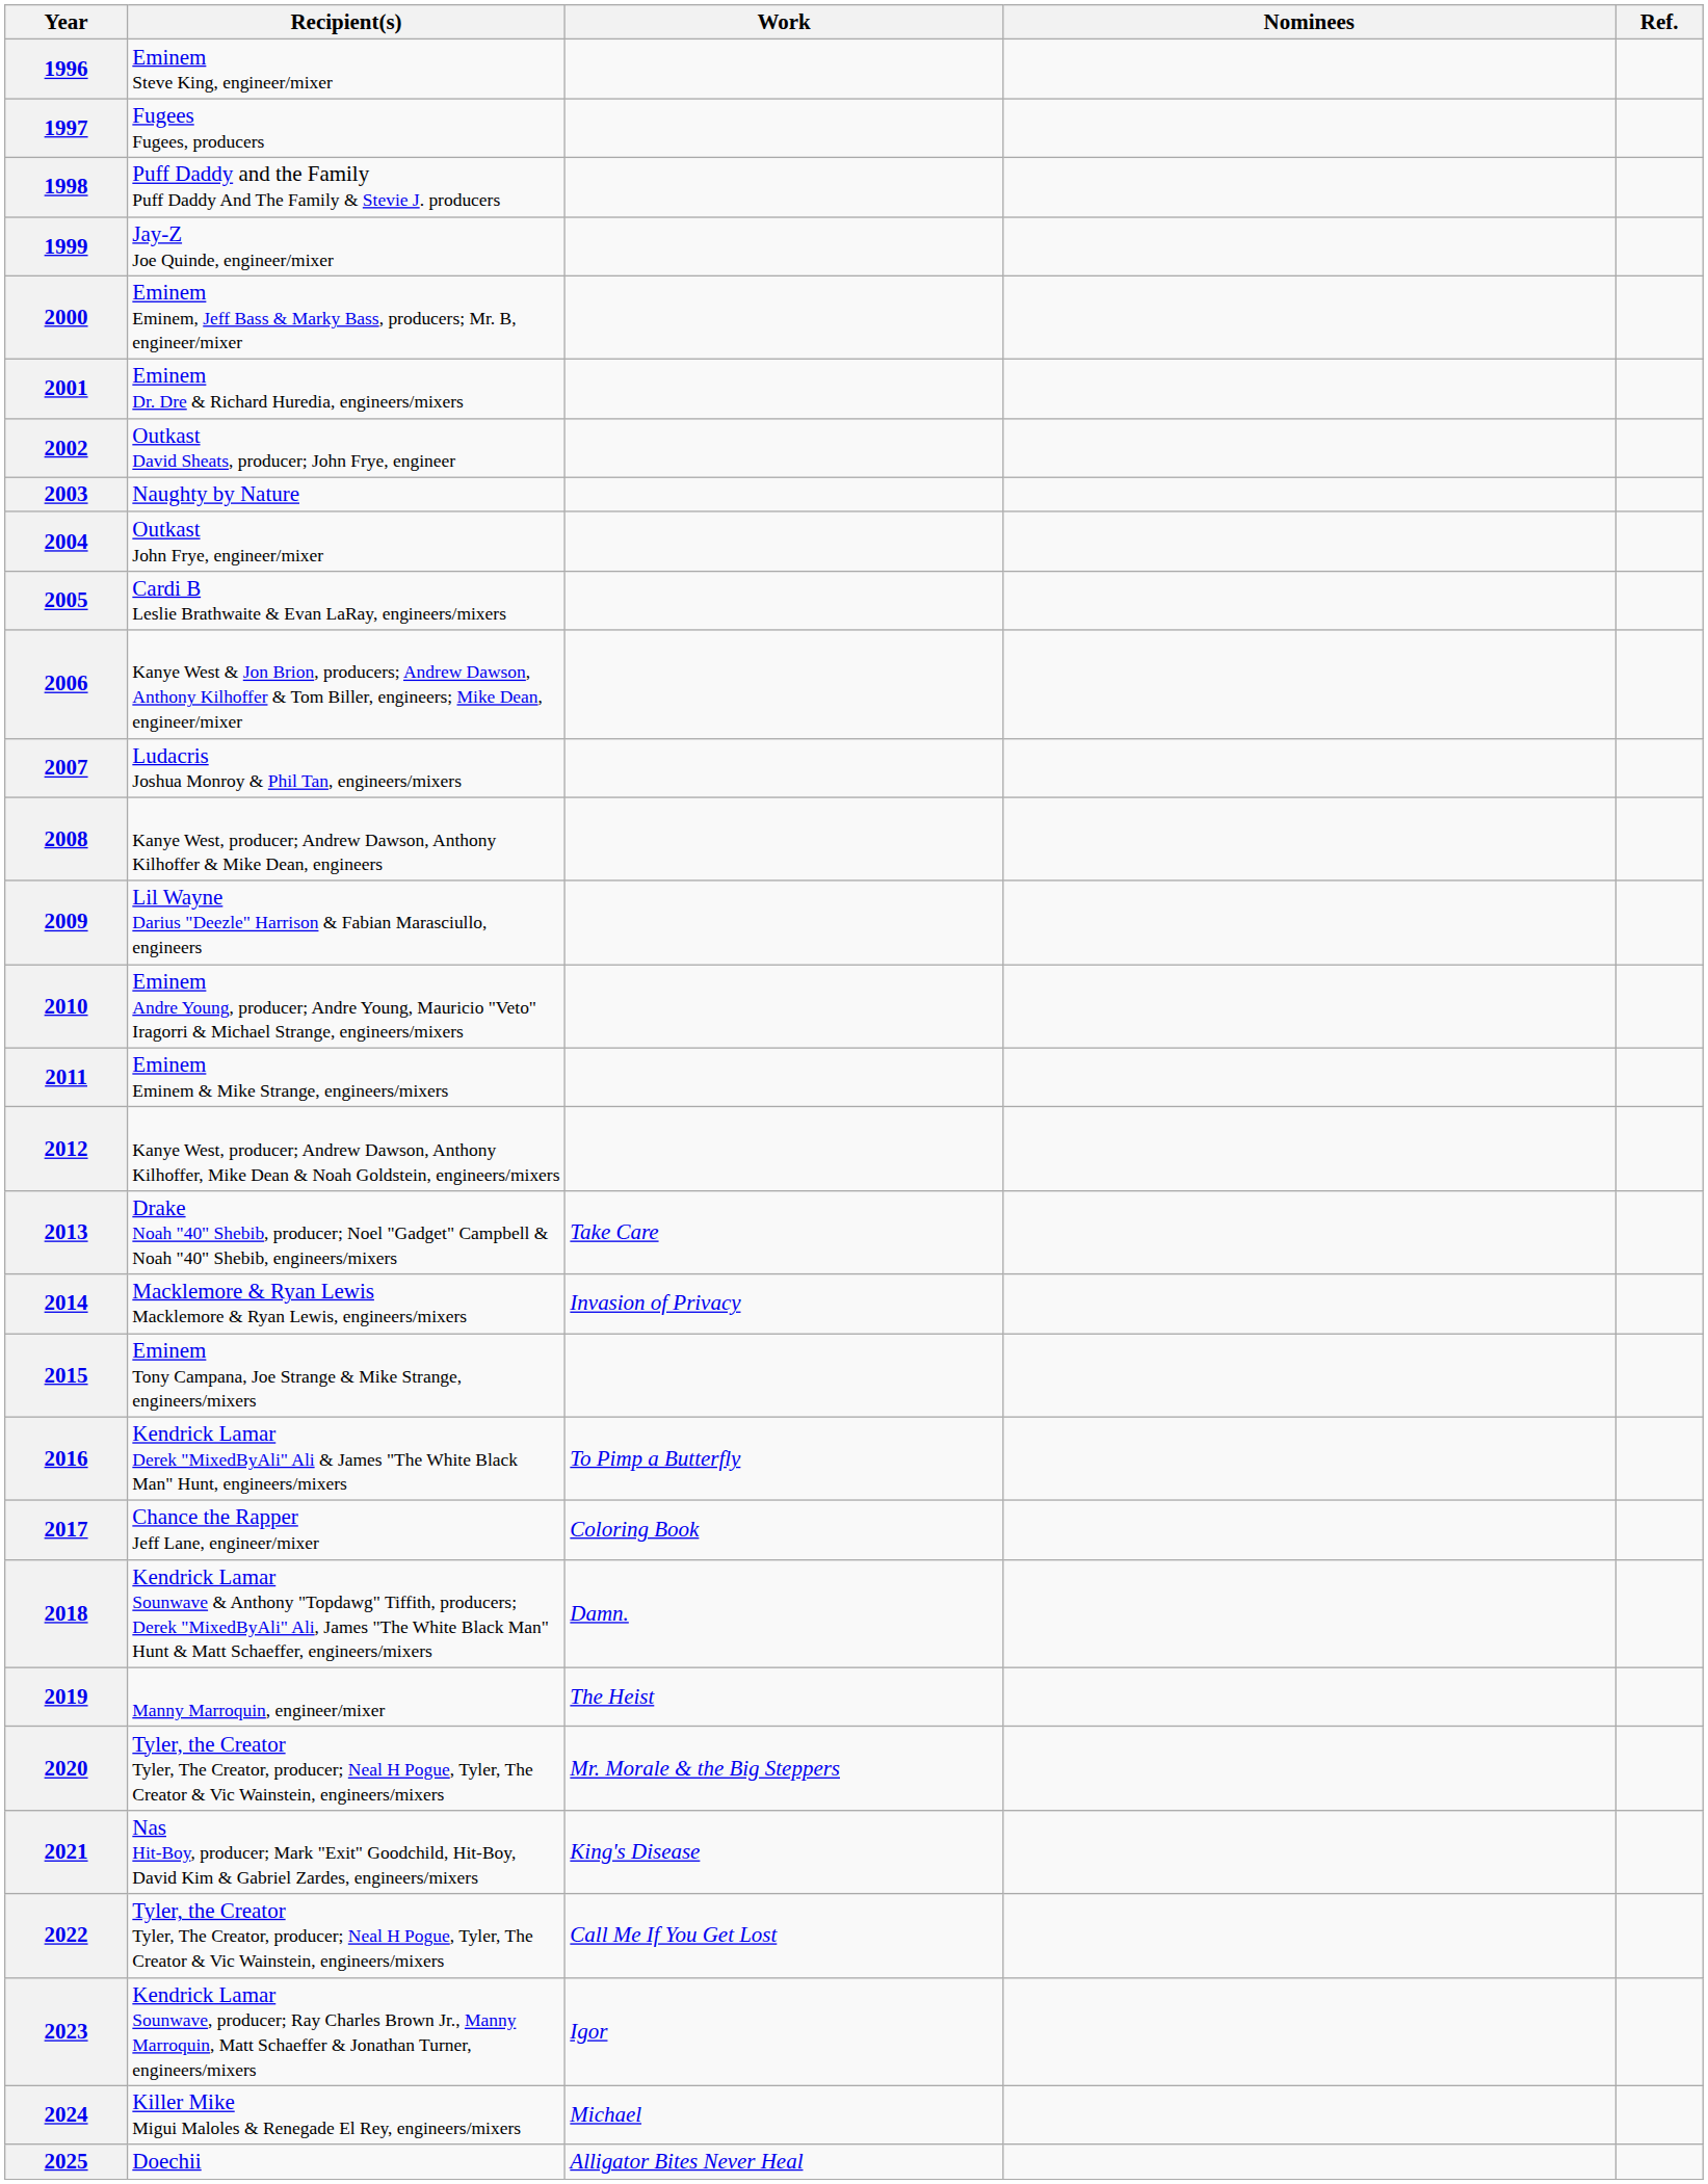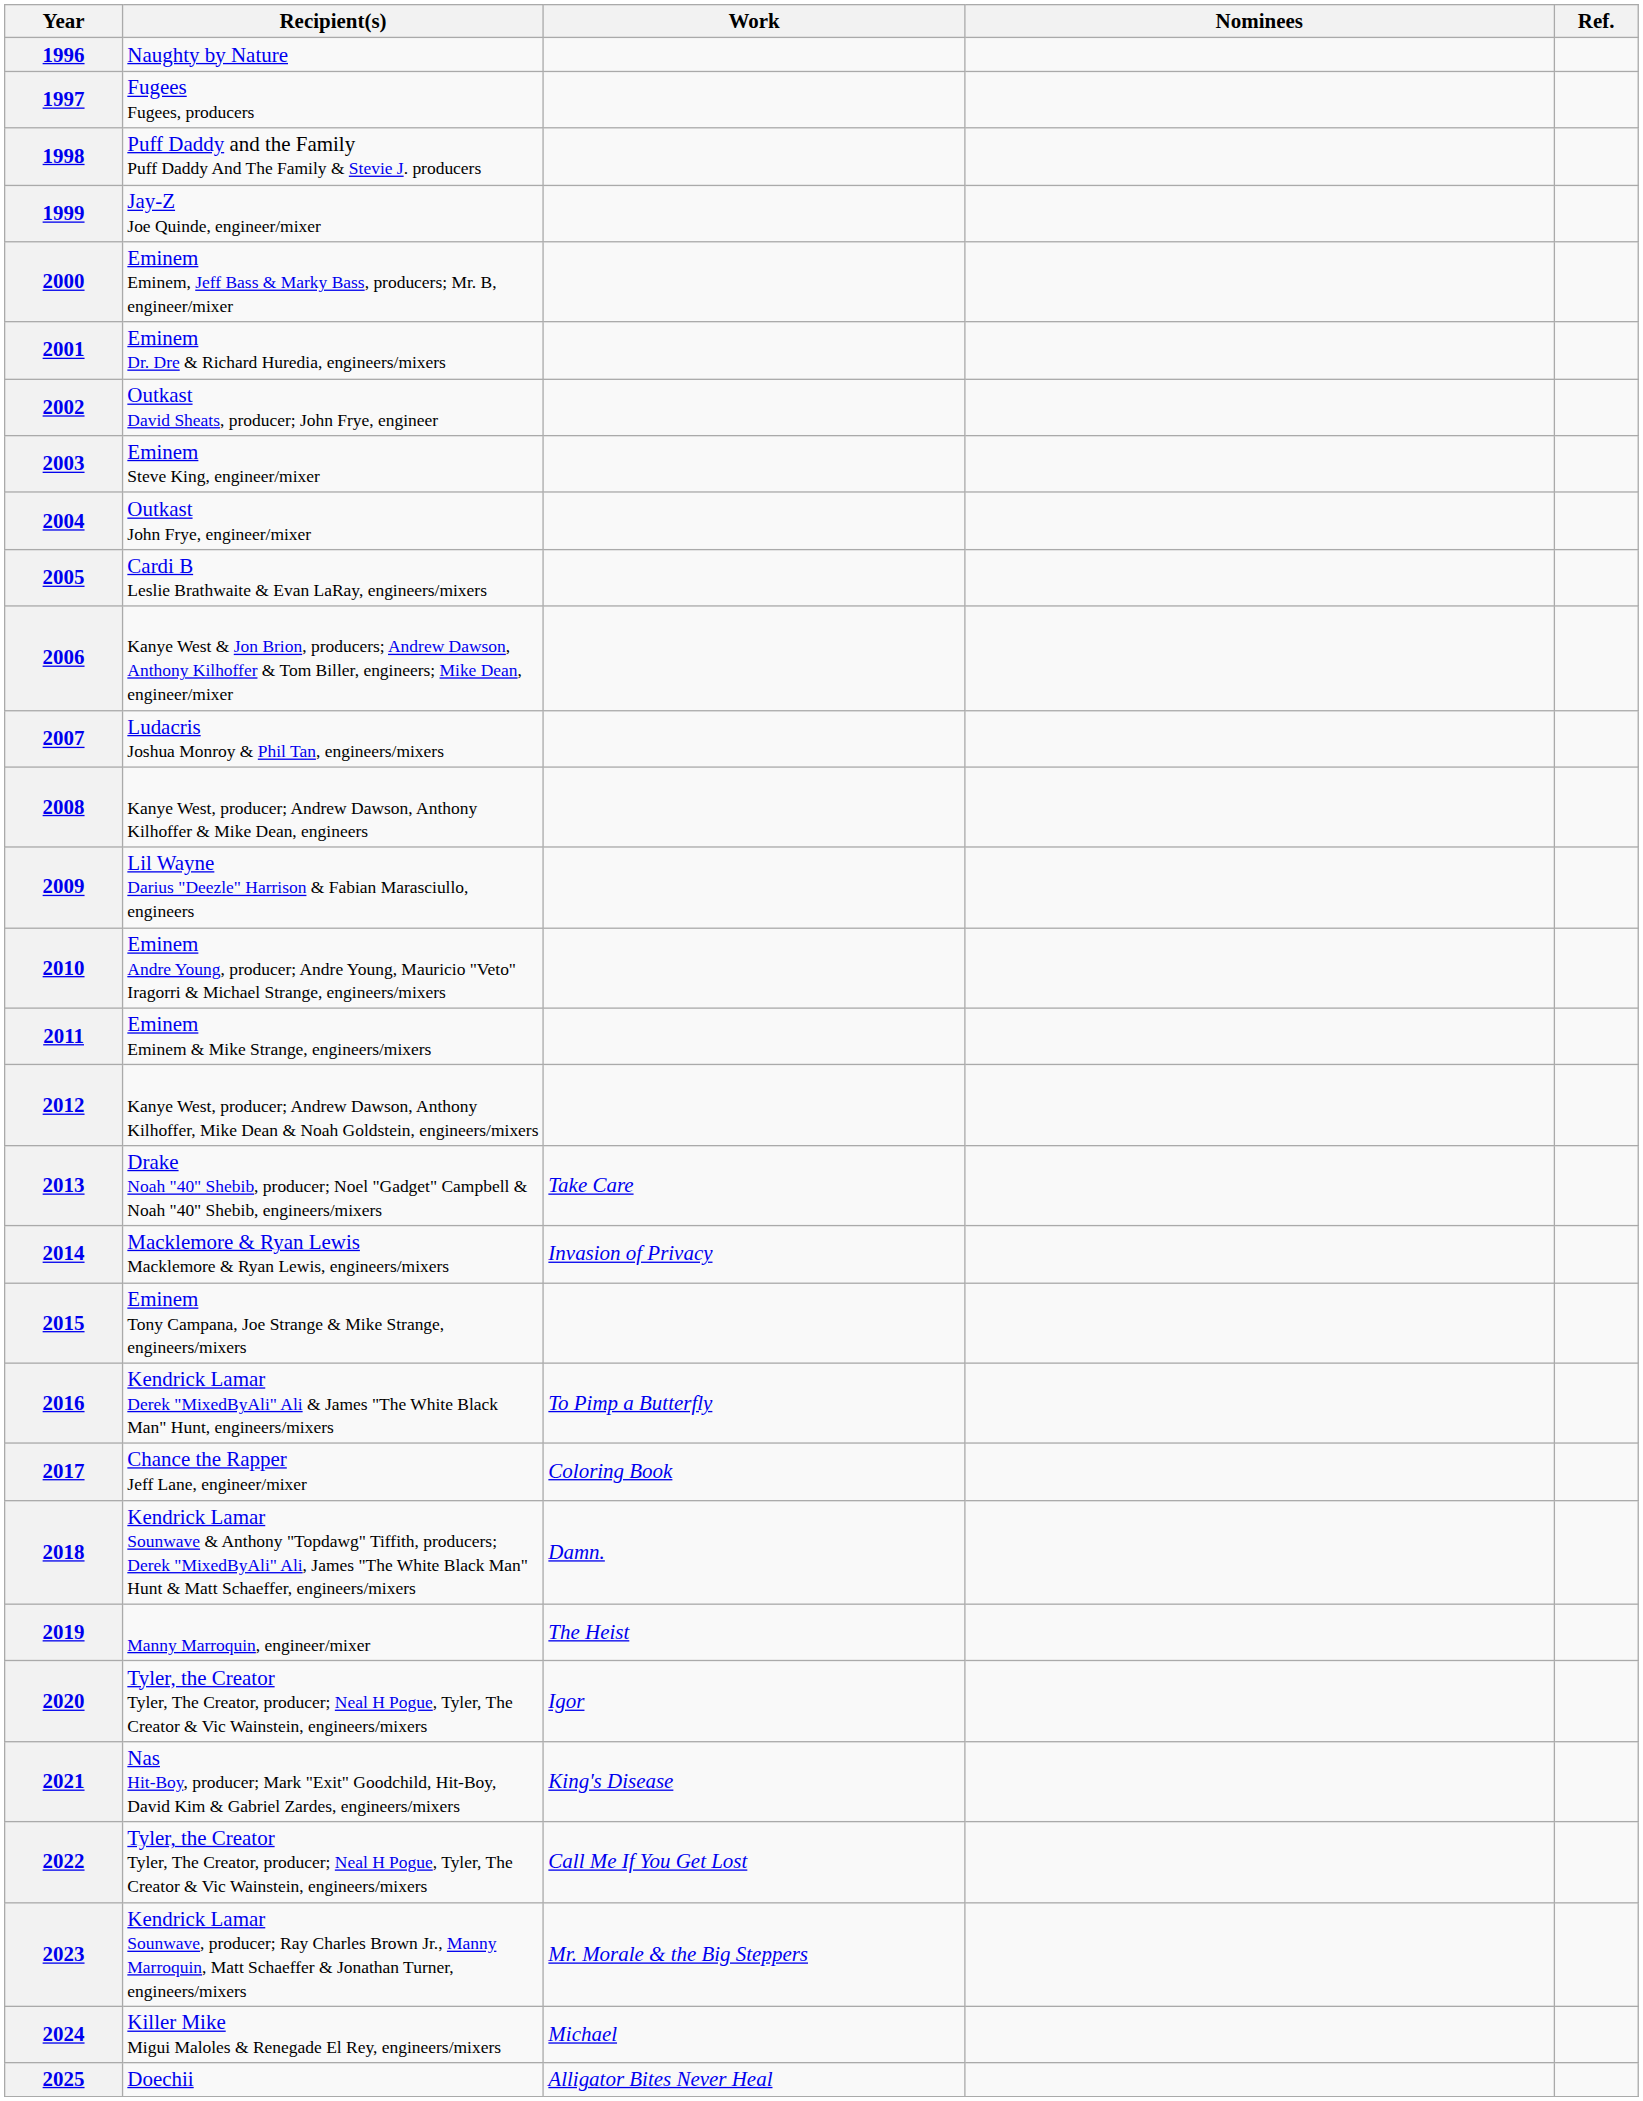 <table class="wikitable">
 <tr>
 <th width="7%">Year</th>
 <th width="25%">Recipient(s)</th>
 <th width="25%">Work</th>
 <th width="35%" class=unsortable>Nominees</th>
 <th width="5%" class=unsortable>Ref.</th>
 </tr>
 <tr>
 <th scope="row" style="text-align:center;"><a href='#'>1996</a></th>
-<td><a href='#'>Eminem</a><small><br>Steve King, engineer/mixer</small></td>
+<td><a href='#'>Naughty by Nature</a></td>
 <td></td>
 <td></td>
 <td style="text-align:center;"></td>
 </tr>
 <tr>
 <th scope="row" style="text-align:center;"><a href='#'>1997</a></th>
 <td><a href='#'>Fugees</a><small><br>Fugees, producers</small></td>
 <td></td>
 <td></td>
 <td style="text-align:center;"></td>
 </tr>
 <tr>
 <th scope="row" style="text-align:center;"><a href='#'>1998</a></th>
 <td><a href='#'>Puff Daddy</a> and the Family<small><br>Puff Daddy And The Family & <a href='#'>Stevie J</a>. producers</small></td>
 <td></td>
 <td></td>
 <td style="text-align:center;"></td>
 </tr>
 <tr>
 <th scope="row" style="text-align:center;"><a href='#'>1999</a></th>
 <td><a href='#'>Jay-Z</a><small><br>Joe Quinde, engineer/mixer</small></td>
 <td></td>
 <td></td>
 <td style="text-align:center;"></td>
 </tr>
 <tr>
 <th scope="row" style="text-align:center;"><a href='#'>2000</a></th>
 <td><a href='#'>Eminem</a><small><br>Eminem, <a href='#'>Jeff Bass & Marky Bass</a>, producers; Mr. B, engineer/mixer</small></td>
 <td></td>
 <td></td>
 <td style="text-align:center;"></td>
 </tr>
 <tr>
 <th scope="row" style="text-align:center;"><a href='#'>2001</a></th>
 <td><a href='#'>Eminem</a><small><br><a href='#'>Dr. Dre</a> & Richard Huredia, engineers/mixers</small></td>
 <td></td>
 <td></td>
 <td style="text-align:center;"></td>
 </tr>
 <tr>
 <th scope="row" style="text-align:center;"><a href='#'>2002</a></th>
 <td><a href='#'>Outkast</a><small><br><a href='#'>David Sheats</a>, producer; John Frye, engineer</small></td>
 <td></td>
 <td></td>
 <td style="text-align:center;"></td>
 </tr>
 <tr>
 <th scope="row" style="text-align:center;"><a href='#'>2003</a></th>
-<td><a href='#'>Naughty by Nature</a></td>
+<td><a href='#'>Eminem</a><small><br>Steve King, engineer/mixer</small></td>
 <td></td>
 <td></td>
 <td style="text-align:center;"></td>
 </tr>
 <tr>
 <th scope="row" style="text-align:center;"><a href='#'>2004</a></th>
 <td><a href='#'>Outkast</a><small><br>John Frye, engineer/mixer</small></td>
 <td></td>
 <td></td>
 <td style="text-align:center;"></td>
 </tr>
 <tr>
 <th scope="row" style="text-align:center;"><a href='#'>2005</a></th>
 <td><a href='#'>Cardi B</a><small><br>Leslie Brathwaite & Evan LaRay, engineers/mixers</small></td>
 <td></td>
 <td></td>
 <td style="text-align:center;"></td>
 </tr>
 <tr>
 <th scope="row" style="text-align:center;"><a href='#'>2006</a></th>
 <td><small><br>Kanye West & <a href='#'>Jon Brion</a>, producers; <a href='#'>Andrew Dawson</a>, <a href='#'>Anthony Kilhoffer</a> & Tom Biller, engineers; <a href='#'>Mike Dean</a>, engineer/mixer</small></td>
 <td></td>
 <td></td>
 <td style="text-align:center;"></td>
 </tr>
 <tr>
 <th scope="row" style="text-align:center;"><a href='#'>2007</a></th>
 <td><a href='#'>Ludacris</a><small><br>Joshua Monroy & <a href='#'>Phil Tan</a>, engineers/mixers</small></td>
 <td></td>
 <td></td>
 <td style="text-align:center;"></td>
 </tr>
 <tr>
 <th scope="row" style="text-align:center;"><a href='#'>2008</a></th>
 <td><small><br>Kanye West, producer; Andrew Dawson, Anthony Kilhoffer & Mike Dean, engineers</small></td>
 <td></td>
 <td></td>
 <td style="text-align:center;"></td>
 </tr>
 <tr>
 <th scope="row" style="text-align:center;"><a href='#'>2009</a></th>
 <td><a href='#'>Lil Wayne</a><small><br><a href='#'>Darius "Deezle" Harrison</a> & Fabian Marasciullo, engineers</small></td>
 <td></td>
 <td></td>
 <td style="text-align:center;"></td>
 </tr>
 <tr>
 <th scope="row" style="text-align:center;"><a href='#'>2010</a></th>
 <td><a href='#'>Eminem</a><small><br><a href='#'>Andre Young</a>, producer; Andre Young, Mauricio "Veto" Iragorri & Michael Strange, engineers/mixers</small></td>
 <td></td>
 <td></td>
 <td style="text-align:center;"></td>
 </tr>
 <tr>
 <th scope="row" style="text-align:center;"><a href='#'>2011</a></th>
 <td><a href='#'>Eminem</a><small><br>Eminem & Mike Strange, engineers/mixers</small></td>
 <td></td>
 <td></td>
 <td style="text-align:center;"></td>
 </tr>
 <tr>
 <th scope="row" style="text-align:center;"><a href='#'>2012</a></th>
 <td><small><br>Kanye West, producer; Andrew Dawson, Anthony Kilhoffer, Mike Dean & Noah Goldstein, engineers/mixers</small></td>
 <td></td>
 <td></td>
 <td style="text-align:center;"></td>
 </tr>
 <tr>
 <th scope="row" style="text-align:center;"><a href='#'>2013</a></th>
 <td><a href='#'>Drake</a><small><br><a href='#'>Noah "40" Shebib</a>, producer; Noel "Gadget" Campbell & Noah "40" Shebib, engineers/mixers</small></td>
 <td><em><a href='#'>Take Care</a></em></td>
 <td></td>
 <td style="text-align:center;"></td>
 </tr>
 <tr>
 <th scope="row" style="text-align:center;"><a href='#'>2014</a></th>
 <td><a href='#'>Macklemore & Ryan Lewis</a><small><br>Macklemore & Ryan Lewis, engineers/mixers</small></td>
 <td><em><a href='#'>Invasion of Privacy</a></em></td>
 <td></td>
 <td style="text-align:center;"></td>
 </tr>
 <tr>
 <th scope="row" style="text-align:center;"><a href='#'>2015</a></th>
 <td><a href='#'>Eminem</a><small><br>Tony Campana, Joe Strange & Mike Strange, engineers/mixers</small></td>
 <td></td>
 <td></td>
 <td style="text-align:center;"></td>
 </tr>
 <tr>
 <th scope="row" style="text-align:center;"><a href='#'>2016</a></th>
 <td><a href='#'>Kendrick Lamar</a><small><br><a href='#'>Derek "MixedByAli" Ali</a> & James "The White Black Man" Hunt, engineers/mixers</small></td>
 <td><em><a href='#'>To Pimp a Butterfly</a></em></td>
 <td></td>
 <td style="text-align:center;"><br></td>
 </tr>
 <tr>
 <th scope="row" style="text-align:center;"><a href='#'>2017</a></th>
 <td><a href='#'>Chance the Rapper</a><small><br>Jeff Lane, engineer/mixer</small></td>
 <td><a href='#'><em>Coloring Book</em></a></td>
 <td></td>
 <td style="text-align:center;"></td>
 </tr>
 <tr>
 <th scope="row" style="text-align:center;"><a href='#'>2018</a></th>
 <td><a href='#'>Kendrick Lamar</a><small><br><a href='#'>Sounwave</a> & Anthony "Topdawg" Tiffith, producers; <a href='#'>Derek "MixedByAli" Ali</a>, James "The White Black Man" Hunt & Matt Schaeffer, engineers/mixers</small></td>
 <td><em><a href='#'>Damn.</a></em></td>
 <td></td>
 <td style="text-align:center;"><br></td>
 </tr>
 <tr>
 <th scope="row" style="text-align:center;"><a href='#'>2019</a></th>
 <td><small><br><a href='#'>Manny Marroquin</a>, engineer/mixer</small></td>
 <td><em><a href='#'>The Heist</a></em></td>
 <td></td>
 <td style="text-align:center;"></td>
 </tr>
 <tr>
 <th scope="row" style="text-align:center;"><a href='#'>2020</a></th>
 <td><a href='#'>Tyler, the Creator</a><small><br>Tyler, The Creator, producer; <a href='#'>Neal H Pogue</a>, Tyler, The Creator & Vic Wainstein, engineers/mixers</small></td>
-<td><em><a href='#'>Mr. Morale & the Big Steppers</a></em></td>
+<td><em><a href='#'>Igor</a></em></td>
 <td></td>
 <td style="text-align:center;"></td>
 </tr>
 <tr>
 <th scope="row" style="text-align:center;"><a href='#'>2021</a></th>
 <td><a href='#'>Nas</a><small><br><a href='#'>Hit-Boy</a>, producer; Mark "Exit" Goodchild, Hit-Boy, David Kim & Gabriel Zardes, engineers/mixers</small></td>
 <td><em><a href='#'>King's Disease</a></em></td>
 <td></td>
 <td style="text-align:center;"></td>
 </tr>
 <tr>
 <th scope="row" style="text-align:center;"><a href='#'>2022</a></th>
 <td><a href='#'>Tyler, the Creator</a><small><br>Tyler, The Creator, producer; <a href='#'>Neal H Pogue</a>, Tyler, The Creator & Vic Wainstein, engineers/mixers</small></td>
 <td><em><a href='#'>Call Me If You Get Lost</a></em></td>
 <td></td>
 <td style="text-align:center;"></td>
 </tr>
 <tr>
 <th scope="row" style="text-align:center;"><a href='#'>2023</a></th>
 <td><a href='#'>Kendrick Lamar</a><small><br><a href='#'>Sounwave</a>, producer; Ray Charles Brown Jr., <a href='#'>Manny Marroquin</a>, Matt Schaeffer & Jonathan Turner, engineers/mixers</small></td>
-<td><em><a href='#'>Igor</a></em></td>
+<td><em><a href='#'>Mr. Morale & the Big Steppers</a></em></td>
 <td></td>
 <td style="text-align:center;"></td>
 </tr>
 <tr>
 <th scope="row" style="text-align:center;"><a href='#'>2024</a></th>
 <td><a href='#'>Killer Mike</a><small><br>Migui Maloles & Renegade El Rey, engineers/mixers</small></td>
 <td><em><a href='#'>Michael</a></em></td>
 <td></td>
 <td style="text-align:center;"></td>
 </tr>
 <tr>
 <th scope="row" style="text-align:center;"><a href='#'>2025</a></th>
 <td><a href='#'>Doechii</a></td>
 <td><em><a href='#'>Alligator Bites Never Heal</a></em></td>
 <td></td>
 <td style="text-align:center;"></td>
 </tr>
 <tr>
 </tr>
 </table>
